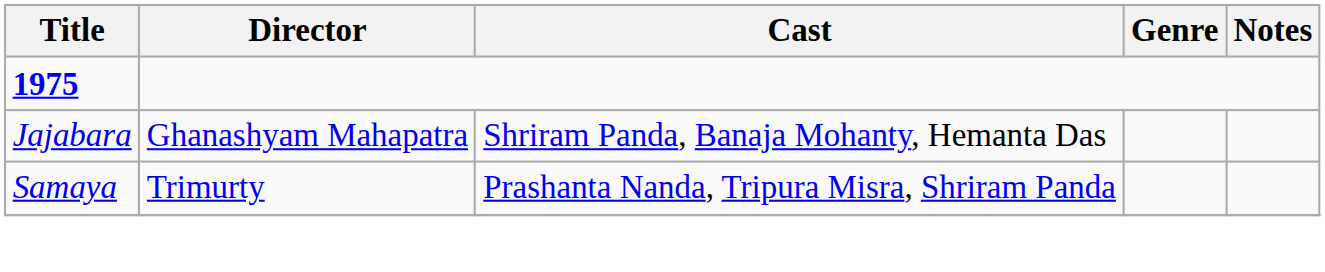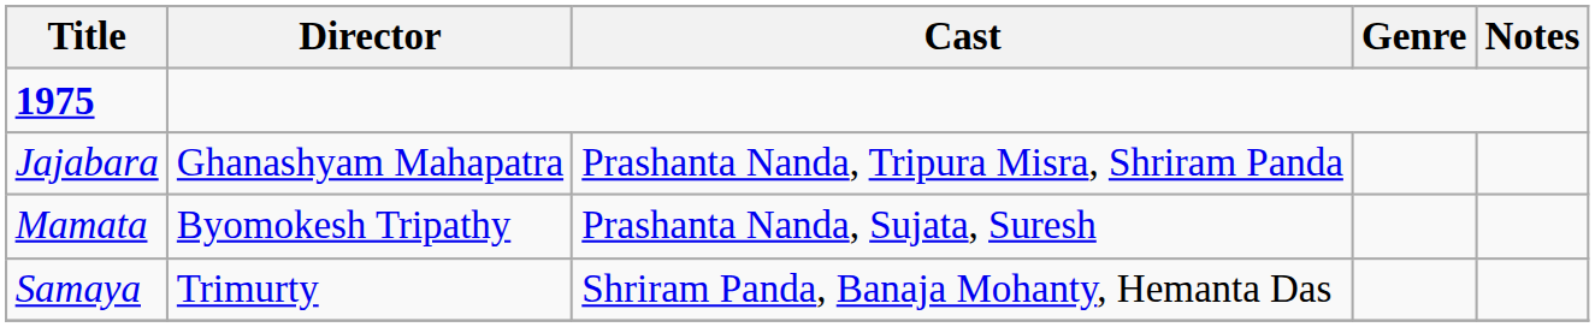 <table class="wikitable">
 <tr>
 <th>Title</th>
 <th>Director</th>
 <th>Cast</th>
 <th>Genre</th>
 <th>Notes</th>
 </tr>
 <tr>
 <td><strong><a href='#'>1975</a></strong></td>
 </tr>
 <tr>
 <td><em><a href='#'>Jajabara</a></em></td>
 <td><a href='#'>Ghanashyam Mahapatra</a></td>
-<td><a href='#'>Shriram Panda</a>, <a href='#'>Banaja Mohanty</a>, Hemanta Das</td>
+<td><a href='#'>Prashanta Nanda</a>, <a href='#'>Tripura Misra</a>, <a href='#'>Shriram Panda</a></td>
+<td></td>
+<td></td>
+</tr>
+<tr>
+<td><em><a href='#'>Mamata</a></em></td>
+<td><a href='#'>Byomokesh Tripathy</a></td>
+<td><a href='#'>Prashanta Nanda</a>, <a href='#'>Sujata</a>, <a href='#'>Suresh</a></td>
 <td></td>
 <td></td>
 </tr>
 <tr>
 <td><em><a href='#'>Samaya</a></em></td>
 <td><a href='#'>Trimurty</a></td>
-<td><a href='#'>Prashanta Nanda</a>, <a href='#'>Tripura Misra</a>, <a href='#'>Shriram Panda</a></td>
+<td><a href='#'>Shriram Panda</a>, <a href='#'>Banaja Mohanty</a>, Hemanta Das</td>
 <td></td>
 <td></td>
 </tr>
 <tr>
 </tr>
 </table>
